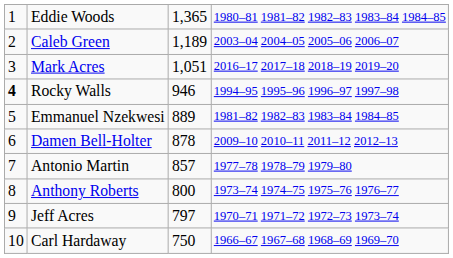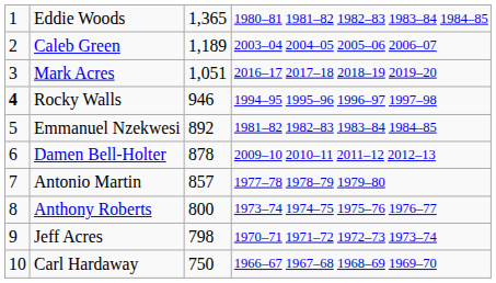 <table class="wikitable">
 <tr>
 </tr>
 <tr>
 <td>1</td>
 <td>Eddie Woods</td>
 <td>1,365</td>
 <td style="font-size:80%;"><a href='#'>1980–81</a> <a href='#'>1981–82</a> <a href='#'>1982–83</a> <a href='#'>1983–84</a> <a href='#'>1984–85</a></td>
 </tr>
 <tr>
 <td>2</td>
 <td><a href='#'>Caleb Green</a></td>
 <td>1,189</td>
 <td style="font-size:80%;"><a href='#'>2003–04</a> <a href='#'>2004–05</a> <a href='#'>2005–06</a> <a href='#'>2006–07</a></td>
 </tr>
 <tr>
 <td>3</td>
 <td><a href='#'>Mark Acres</a></td>
 <td>1,051</td>
 <td style="font-size:80%;"><a href='#'>2016–17</a> <a href='#'>2017–18</a> <a href='#'>2018–19</a> <a href='#'>2019–20</a></td>
 </tr>
 <tr>
 <td><strong>4</strong></td>
 <td>Rocky Walls</td>
 <td>946</td>
 <td style="font-size:80%;"><a href='#'>1994–95</a> <a href='#'>1995–96</a> <a href='#'>1996–97</a> <a href='#'>1997–98</a></td>
 </tr>
 <tr>
 <td>5</td>
 <td>Emmanuel Nzekwesi</td>
-<td>889</td>
+<td>892</td>
 <td style="font-size:80%;"><a href='#'>1981–82</a> <a href='#'>1982–83</a> <a href='#'>1983–84</a> <a href='#'>1984–85</a></td>
 </tr>
 <tr>
 <td>6</td>
 <td><a href='#'>Damen Bell-Holter</a></td>
 <td>878</td>
 <td style="font-size:80%;"><a href='#'>2009–10</a> <a href='#'>2010–11</a> <a href='#'>2011–12</a> <a href='#'>2012–13</a></td>
 </tr>
 <tr>
 <td>7</td>
 <td>Antonio Martin</td>
 <td>857</td>
 <td style="font-size:80%;"><a href='#'>1977–78</a> <a href='#'>1978–79</a> <a href='#'>1979–80</a></td>
 </tr>
 <tr>
 <td>8</td>
 <td><a href='#'>Anthony Roberts</a></td>
 <td>800</td>
 <td style="font-size:80%;"><a href='#'>1973–74</a> <a href='#'>1974–75</a> <a href='#'>1975–76</a> <a href='#'>1976–77</a></td>
 </tr>
 <tr>
 <td>9</td>
 <td>Jeff Acres</td>
-<td>797</td>
+<td>798</td>
 <td style="font-size:80%;"><a href='#'>1970–71</a> <a href='#'>1971–72</a> <a href='#'>1972–73</a> <a href='#'>1973–74</a></td>
 </tr>
 <tr>
 <td>10</td>
 <td>Carl Hardaway</td>
 <td>750</td>
 <td style="font-size:80%;"><a href='#'>1966–67</a> <a href='#'>1967–68</a> <a href='#'>1968–69</a> <a href='#'>1969–70</a></td>
 </tr>
 </table>
